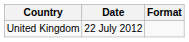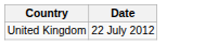 <table class="wikitable plainrowheaders">
 <tr>
 <th scope="col">Country</th>
 <th scope="col">Date</th>
-<th scope="col">Format</th>
 </tr>
 <tr>
 <td>United Kingdom</td>
 <td>22 July 2012</td>
-<td></td>
 </tr>
 </table>
